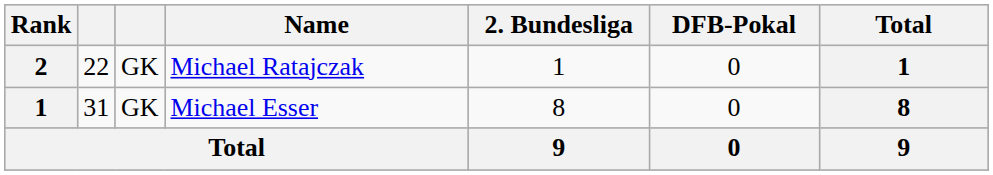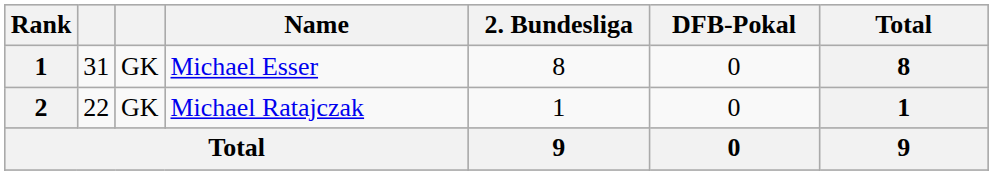 <table class="wikitable" style="text-align:center;">
 <tr>
 <th>Rank</th>
 <th></th>
 <th></th>
 <th width=205>Name</th>
 <th width=110>2. Bundesliga</th>
 <th width=110>DFB-Pokal</th>
 <th width=110>Total</th>
 </tr>
 <tr>
+<th>1</th>
+<td>31</td>
+<td>GK</td>
+<td align="left"> <a href='#'>Michael Esser</a></td>
+<td>8</td>
+<td>0</td>
+<th>8</th>
+</tr>
+<tr>
 <th>2</th>
 <td>22</td>
 <td>GK</td>
 <td align="left"> <a href='#'>Michael Ratajczak</a></td>
 <td>1</td>
 <td>0</td>
 <th>1</th>
 </tr>
 <tr>
-<th>1</th>
-<td>31</td>
-<td>GK</td>
-<td align="left"> <a href='#'>Michael Esser</a></td>
-<td>8</td>
-<td>0</td>
-<th>8</th>
-</tr>
-<tr>
 <th colspan=4>Total</th>
 <th>9</th>
 <th>0</th>
 <th>9</th>
 </tr>
 </table>
